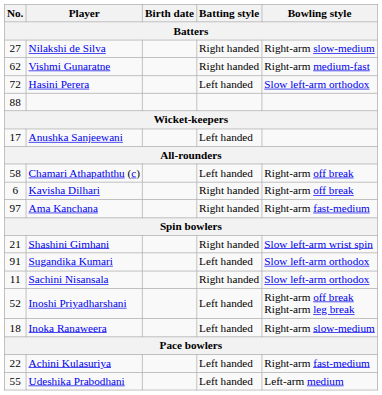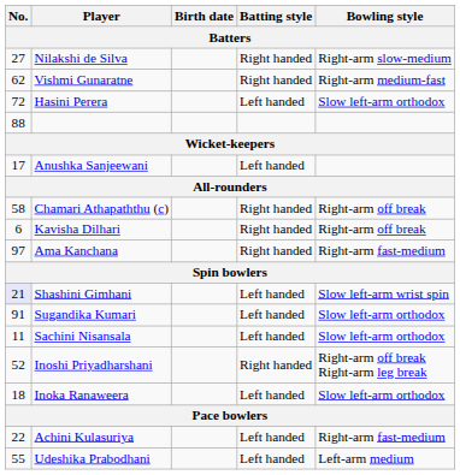 <table class="wikitable sortable hover-highlight">
 <tr>
 <th scope=col>No.</th>
 <th scope=col class=unsortable>Player</th>
 <th scope=col>Birth date</th>
 <th scope=col>Batting style</th>
 <th scope=col>Bowling style</th>
 </tr>
 <tr>
 <th colspan=10>Batters</th>
 </tr>
 <tr>
 <td style="text-align:center;">27</td>
 <td><a href='#'>Nilakshi de Silva</a></td>
 <td></td>
 <td>Right handed</td>
 <td>Right-arm <a href='#'>slow-medium</a></td>
 </tr>
 <tr>
 <td style="text-align:center;">62</td>
 <td><a href='#'>Vishmi Gunaratne</a></td>
 <td></td>
 <td>Right handed</td>
 <td>Right-arm <a href='#'>medium-fast</a></td>
 </tr>
 <tr>
 <td style="text-align:center;">72</td>
 <td><a href='#'>Hasini Perera</a></td>
 <td></td>
 <td>Left handed</td>
 <td><a href='#'>Slow left-arm orthodox</a></td>
 </tr>
 <tr>
 <td style="text-align:center;">88</td>
 <td></td>
 <td></td>
 <td></td>
 <td></td>
 </tr>
 <tr>
 <th colspan=10>Wicket-keepers</th>
 </tr>
 <tr>
 <td style="text-align:center;">17</td>
 <td><a href='#'>Anushka Sanjeewani</a></td>
 <td></td>
 <td>Left handed</td>
 <td></td>
 </tr>
 <tr>
 <th colspan=10>All-rounders</th>
 </tr>
 <tr>
 <td style="text-align:center;">58</td>
 <td><a href='#'>Chamari Athapaththu</a> (<a href='#'>c</a>)</td>
 <td></td>
-<td>Left handed</td>
+<td>Right handed</td>
 <td>Right-arm <a href='#'>off break</a></td>
 </tr>
 <tr>
 <td style="text-align:center;">6</td>
 <td><a href='#'>Kavisha Dilhari</a></td>
 <td></td>
 <td>Right handed</td>
 <td>Right-arm <a href='#'>off break</a></td>
 </tr>
 <tr>
 <td style="text-align:center;">97</td>
 <td><a href='#'>Ama Kanchana</a></td>
 <td></td>
 <td>Right handed</td>
 <td>Right-arm <a href='#'>fast-medium</a></td>
 </tr>
 <tr>
 <th colspan=10>Spin bowlers</th>
 </tr>
 <tr>
-<td style="text-align:center;">21</td>
+<td style="background: lavender; text-align:center;">21</td>
 <td><a href='#'>Shashini Gimhani</a></td>
 <td></td>
-<td>Right handed</td>
+<td>Left handed</td>
 <td><a href='#'>Slow left-arm wrist spin</a></td>
 </tr>
 <tr>
 <td style="text-align:center;">91</td>
 <td><a href='#'>Sugandika Kumari</a></td>
 <td></td>
 <td>Left handed</td>
 <td><a href='#'>Slow left-arm orthodox</a></td>
 </tr>
 <tr>
 <td style="text-align:center;">11</td>
 <td><a href='#'>Sachini Nisansala</a></td>
 <td></td>
-<td>Right handed</td>
+<td>Left handed</td>
 <td><a href='#'>Slow left-arm orthodox</a></td>
 </tr>
 <tr>
 <td style="text-align:center;">52</td>
 <td><a href='#'>Inoshi Priyadharshani</a></td>
 <td></td>
-<td>Left handed</td>
+<td>Right handed</td>
 <td>Right-arm <a href='#'>off break</a><br>Right-arm <a href='#'>leg break</a></td>
 </tr>
 <tr>
 <td style="text-align:center;">18</td>
 <td><a href='#'>Inoka Ranaweera</a></td>
 <td></td>
 <td>Left handed</td>
-<td>Right-arm <a href='#'>slow-medium</a></td>
+<td><a href='#'>Slow left-arm orthodox</a></td>
 </tr>
 <tr>
 <th colspan=10>Pace bowlers</th>
 </tr>
 <tr>
 <td style="text-align:center;">22</td>
 <td><a href='#'>Achini Kulasuriya</a></td>
 <td></td>
 <td>Left handed</td>
 <td>Right-arm <a href='#'>fast-medium</a></td>
 </tr>
 <tr>
 <td style="text-align:center;">55</td>
 <td><a href='#'>Udeshika Prabodhani</a></td>
 <td></td>
 <td>Left handed</td>
 <td>Left-arm <a href='#'>medium</a></td>
 </tr>
 </table>
